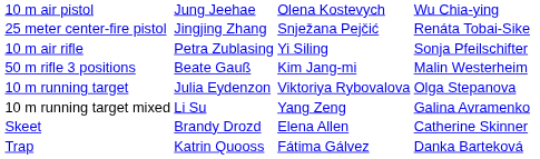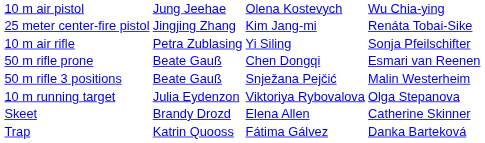 <table>
 <tr>
 <td><a href='#'>10 m air pistol</a></td>
 <td><a href='#'>Jung Jeehae</a><br></td>
 <td><a href='#'>Olena Kostevych</a><br></td>
 <td><a href='#'>Wu Chia-ying</a><br></td>
 </tr>
 <tr>
 <td><a href='#'>25 meter center-fire pistol</a></td>
 <td><a href='#'>Jingjing Zhang</a><br></td>
-<td><a href='#'>Snježana Pejčić</a><br></td>
+<td><a href='#'>Kim Jang-mi</a><br></td>
 <td><a href='#'>Renáta Tobai-Sike</a><br></td>
 </tr>
 <tr>
 <td><a href='#'>10 m air rifle</a></td>
 <td><a href='#'>Petra Zublasing</a><br></td>
 <td><a href='#'>Yi Siling</a><br></td>
 <td><a href='#'>Sonja Pfeilschifter</a><br></td>
 </tr>
 <tr>
+<td><a href='#'>50 m rifle prone</a></td>
+<td><a href='#'>Beate Gauß</a><br></td>
+<td><a href='#'>Chen Dongqi</a><br></td>
+<td><a href='#'>Esmari van Reenen</a><br></td>
+</tr>
+<tr>
 <td><a href='#'>50 m rifle 3 positions</a></td>
 <td><a href='#'>Beate Gauß</a><br></td>
-<td><a href='#'>Kim Jang-mi</a><br></td>
+<td><a href='#'>Snježana Pejčić</a><br></td>
 <td><a href='#'>Malin Westerheim</a><br></td>
 </tr>
 <tr>
 <td><a href='#'>10 m running target</a></td>
 <td><a href='#'>Julia Eydenzon</a><br></td>
 <td><a href='#'>Viktoriya Rybovalova</a><br></td>
 <td><a href='#'>Olga Stepanova</a><br></td>
-</tr>
-<tr>
-<td>10 m running target mixed</td>
-<td><a href='#'>Li Su</a><br></td>
-<td><a href='#'>Yang Zeng</a><br></td>
-<td><a href='#'>Galina Avramenko</a><br></td>
 </tr>
 <tr>
 <td><a href='#'>Skeet</a></td>
 <td><a href='#'>Brandy Drozd</a><br></td>
 <td><a href='#'>Elena Allen</a><br></td>
 <td><a href='#'>Catherine Skinner</a><br></td>
 </tr>
 <tr>
 <td><a href='#'>Trap</a></td>
 <td><a href='#'>Katrin Quooss</a><br></td>
 <td><a href='#'>Fátima Gálvez</a><br></td>
 <td><a href='#'>Danka Barteková</a><br></td>
 </tr>
 </table>
